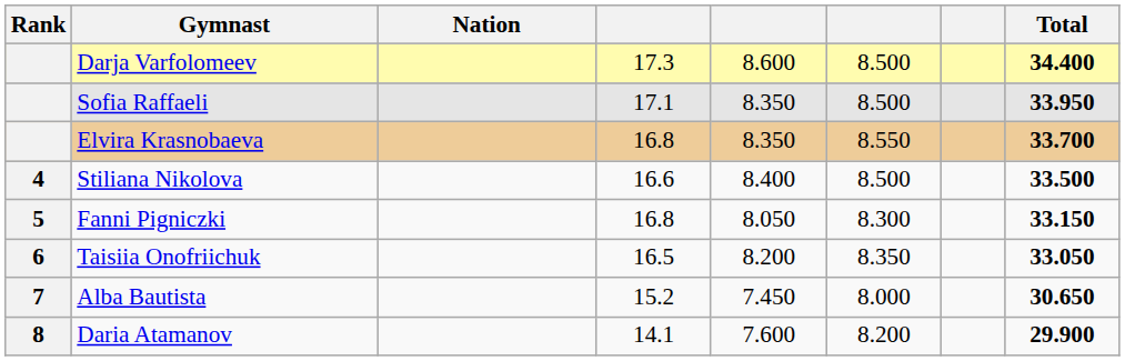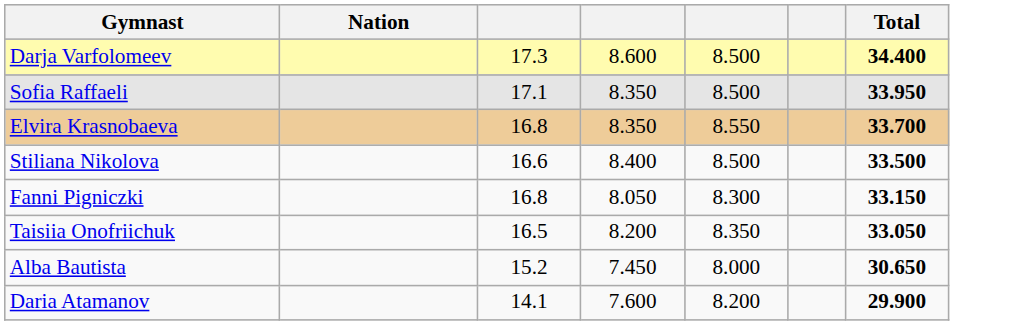 <table class="wikitable sortable" style="text-align:center; font-size:85%">
 <tr>
-<th scope="col" style="width:20px;">Rank</th>
 <th ! scope="col" style="width:170px;">Gymnast</th>
 <th ! scope="col" style="width:120px;">Nation</th>
 <th ! scope="col" style="width:60px;"></th>
 <th ! scope="col" style="width:60px;"></th>
 <th ! scope="col" style="width:60px;"></th>
 <th ! scope="col" style="width:30px;"></th>
 <th ! scope="col" style="width:60px;">Total</th>
 </tr>
 <tr bgcolor=fffcaf>
-<th scope=row></th>
 <td align=left><a href='#'>Darja Varfolomeev</a></td>
 <td align=left></td>
 <td>17.3</td>
 <td>8.600</td>
 <td>8.500</td>
 <td></td>
 <td><strong>34.400</strong></td>
 </tr>
 <tr bgcolor=e5e5e5>
-<th scope=row></th>
 <td align=left><a href='#'>Sofia Raffaeli</a></td>
 <td align=left></td>
 <td>17.1</td>
 <td>8.350</td>
 <td>8.500</td>
 <td></td>
 <td><strong>33.950</strong></td>
 </tr>
 <tr bgcolor=eecc99>
-<th scope=row></th>
 <td align=left><a href='#'>Elvira Krasnobaeva</a></td>
 <td align=left></td>
 <td>16.8</td>
 <td>8.350</td>
 <td>8.550</td>
 <td></td>
 <td><strong>33.700</strong></td>
 </tr>
 <tr>
-<th scope=row>4</th>
 <td align=left><a href='#'>Stiliana Nikolova</a></td>
 <td align=left></td>
 <td>16.6</td>
 <td>8.400</td>
 <td>8.500</td>
 <td></td>
 <td><strong>33.500</strong></td>
 </tr>
 <tr>
-<th scope=row>5</th>
 <td align=left><a href='#'>Fanni Pigniczki</a></td>
 <td align=left></td>
 <td>16.8</td>
 <td>8.050</td>
 <td>8.300</td>
 <td></td>
 <td><strong>33.150</strong></td>
 </tr>
 <tr>
-<th scope=row>6</th>
 <td align=left><a href='#'>Taisiia Onofriichuk</a></td>
 <td align=left></td>
 <td>16.5</td>
 <td>8.200</td>
 <td>8.350</td>
 <td></td>
 <td><strong>33.050</strong></td>
 </tr>
 <tr>
-<th scope=row>7</th>
 <td align=left><a href='#'>Alba Bautista</a></td>
 <td align=left></td>
 <td>15.2</td>
 <td>7.450</td>
 <td>8.000</td>
 <td></td>
 <td><strong>30.650</strong></td>
 </tr>
 <tr>
-<th scope=row>8</th>
 <td align=left><a href='#'>Daria Atamanov</a></td>
 <td align=left></td>
 <td>14.1</td>
 <td>7.600</td>
 <td>8.200</td>
 <td></td>
 <td><strong>29.900</strong></td>
 </tr>
 </table>
